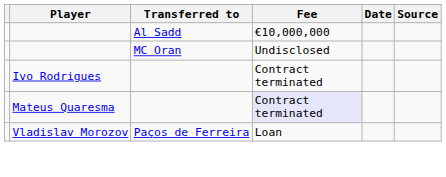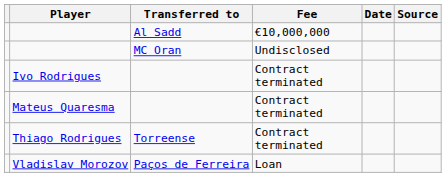 <table class="wikitable plainrowheaders sortable">
 <tr>
 <th></th>
 <th scope="col">Player</th>
 <th>Transferred to</th>
 <th style="width: 120px;">Fee</th>
 <th scope="col">Date</th>
 <th scope="col">Source</th>
 </tr>
 <tr>
 <td align="center"></td>
 <td> </td>
 <td> <a href='#'>Al Sadd</a></td>
 <td>€10,000,000</td>
 <td></td>
 <td></td>
 </tr>
 <tr>
 <td align="center"></td>
 <td> </td>
 <td> <a href='#'>MC Oran</a></td>
 <td>Undisclosed</td>
 <td></td>
 <td></td>
 </tr>
 <tr>
 <td align="center"></td>
 <td> <a href='#'>Ivo Rodrigues</a></td>
 <td></td>
 <td>Contract terminated</td>
 <td></td>
 <td></td>
 </tr>
 <tr>
 <td align="center"></td>
 <td> <a href='#'>Mateus Quaresma</a></td>
 <td></td>
-<td style="background: lavender;">Contract terminated</td>
+<td>Contract terminated</td>
+<td></td>
+<td></td>
+</tr>
+<tr>
+<td align="center"></td>
+<td> <a href='#'>Thiago Rodrigues</a></td>
+<td> <a href='#'>Torreense</a></td>
+<td>Contract terminated</td>
 <td></td>
 <td></td>
 </tr>
 <tr>
 <td align="center"></td>
 <td> <a href='#'>Vladislav Morozov</a></td>
 <td> <a href='#'>Paços de Ferreira</a></td>
 <td>Loan</td>
 <td></td>
 <td></td>
 </tr>
 </table>
